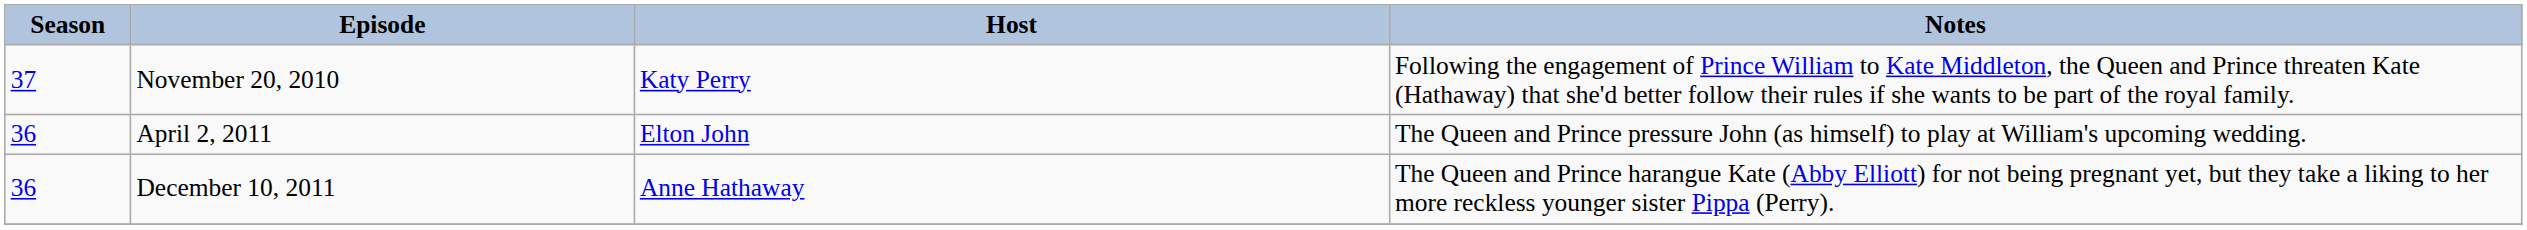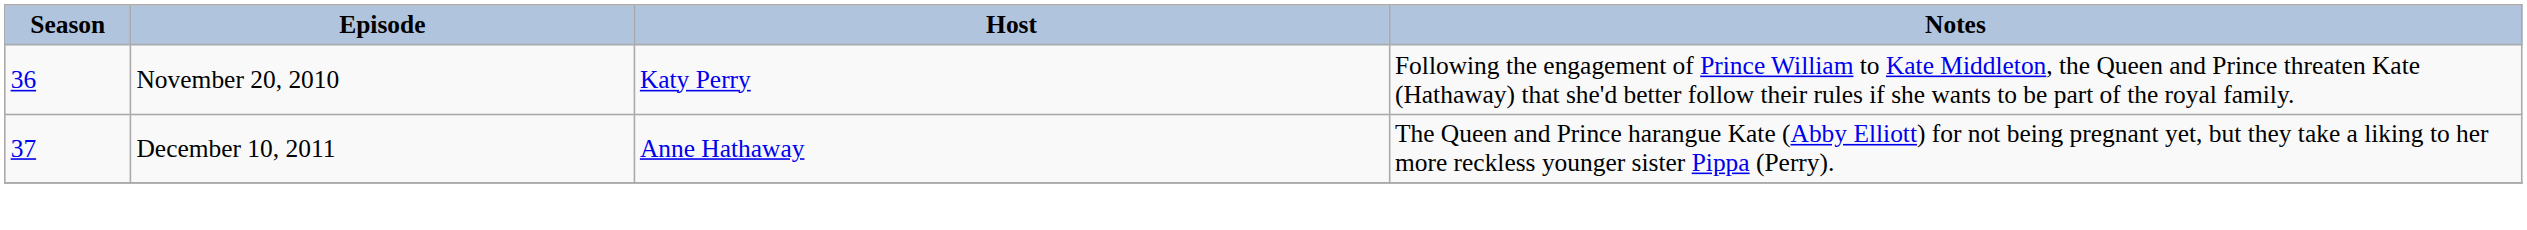 <table class="wikitable" style="width:100%;">
 <tr>
 <th style="background:#B0C4DE;" width="5%">Season</th>
 <th style="background:#B0C4DE;" width="20%">Episode</th>
 <th style="background:#B0C4DE;" width="30%">Host</th>
 <th style="background:#B0C4DE;" width="45%">Notes</th>
 </tr>
 <tr>
-<td><a href='#'>37</a></td>
+<td><a href='#'>36</a></td>
 <td>November 20, 2010</td>
 <td><a href='#'>Katy Perry</a></td>
 <td>Following the engagement of <a href='#'>Prince William</a> to <a href='#'>Kate Middleton</a>, the Queen and Prince threaten Kate (Hathaway) that she'd better follow their rules if she wants to be part of the royal family.</td>
 </tr>
 <tr>
-<td><a href='#'>36</a></td>
-<td>April 2, 2011</td>
-<td><a href='#'>Elton John</a></td>
-<td>The Queen and Prince pressure John (as himself) to play at William's upcoming wedding.</td>
-</tr>
-<tr>
-<td><a href='#'>36</a></td>
+<td><a href='#'>37</a></td>
 <td>December 10, 2011</td>
 <td><a href='#'>Anne Hathaway</a></td>
 <td>The Queen and Prince harangue Kate (<a href='#'>Abby Elliott</a>) for not being pregnant yet, but they take a liking to her more reckless younger sister <a href='#'>Pippa</a> (Perry).</td>
 </tr>
 <tr>
 </tr>
 </table>
